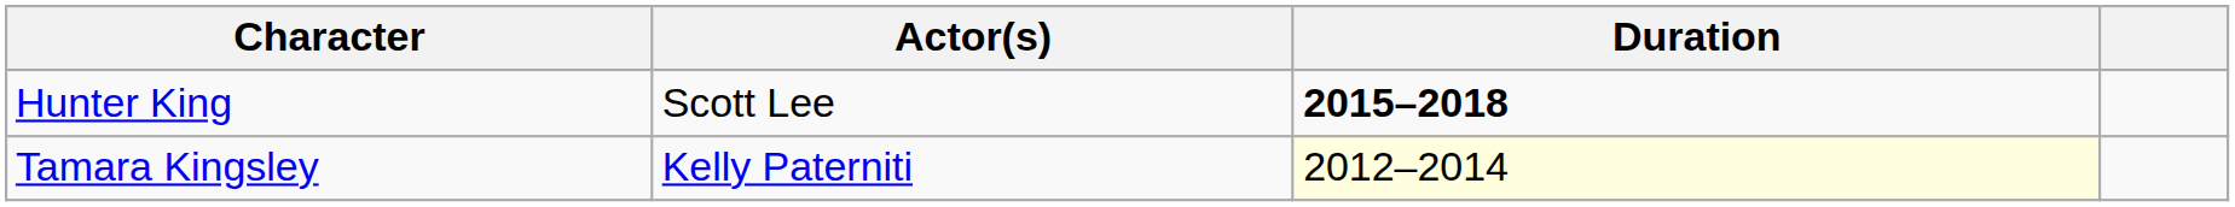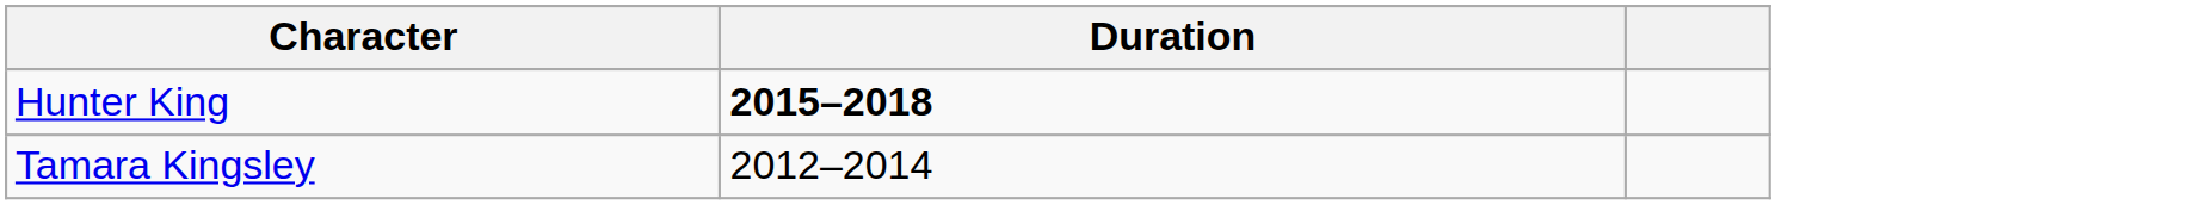 <table class=wikitable>
 <tr>
 <th width=275>Character</th>
-<th width=275>Actor(s)</th>
 <th width=350>Duration</th>
 <th width=50 class=unsortable></th>
 </tr>
 <tr>
 <td><a href='#'>Hunter King</a></td>
-<td>Scott Lee</td>
 <td><strong>2015–2018</strong></td>
 <td></td>
 </tr>
 <tr>
 <td><a href='#'>Tamara Kingsley</a></td>
-<td><a href='#'>Kelly Paterniti</a></td>
-<td style="background: lightyellow;">2012–2014</td>
+<td>2012–2014</td>
 <td></td>
 </tr>
 </table>
